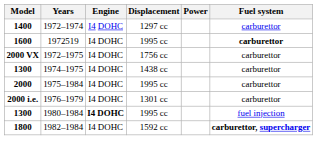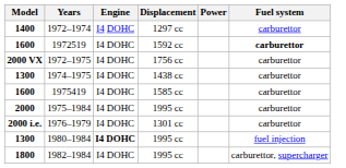 <table class="wikitable" style="text-align:center; font-size:91%;">
 <tr>
 <th>Model</th>
 <th>Years</th>
 <th>Engine</th>
 <th>Displacement</th>
 <th>Power</th>
 <th>Fuel system</th>
 </tr>
 <tr style="background:#fff;">
 <td><strong>1400</strong></td>
 <td>1972–1974</td>
 <td><a href='#'>I4</a> <a href='#'>DOHC</a></td>
 <td>1297 cc</td>
 <td></td>
 <td><a href='#'>carburettor</a></td>
 </tr>
 <tr style="background:#fff;">
 <td><strong>1600</strong></td>
 <td>1972519</td>
 <td>I4 DOHC</td>
-<td>1995 cc</td>
+<td>1592 cc</td>
 <td></td>
 <td><strong>carburettor</strong></td>
 </tr>
 <tr style="background:#fff;">
 <td><strong>2000 VX</strong></td>
 <td>1972–1975</td>
 <td>I4 DOHC</td>
 <td>1756 cc</td>
 <td></td>
 <td>carburettor</td>
 </tr>
 <tr style="background:#fff;">
 <td><strong>1300</strong></td>
 <td>1974–1975</td>
 <td>I4 DOHC</td>
 <td>1438 cc</td>
+<td></td>
+<td>carburettor</td>
+</tr>
+<tr style="background:#fff;">
+<td><strong>1600</strong></td>
+<td>1975419</td>
+<td>I4 DOHC</td>
+<td>1585 cc</td>
 <td></td>
 <td>carburettor</td>
 </tr>
 <tr style="background:#fff;">
 <td><strong>2000</strong></td>
 <td>1975–1984</td>
 <td>I4 DOHC</td>
 <td>1995 cc</td>
 <td></td>
 <td>carburettor</td>
 </tr>
 <tr style="background:#fff;">
 <td><strong>2000 i.e.</strong></td>
 <td>1976–1979</td>
 <td>I4 DOHC</td>
 <td>1301 cc</td>
 <td></td>
 <td>carburettor</td>
 </tr>
 <tr style="background:#fff;">
 <td><strong>1300</strong></td>
 <td>1980–1984</td>
 <td><strong>I4 DOHC</strong></td>
 <td>1995 cc</td>
 <td></td>
 <td><a href='#'>fuel injection</a></td>
 </tr>
 <tr style="background:#fff;">
 <td><strong>1800</strong></td>
 <td>1982–1984</td>
 <td>I4 DOHC</td>
-<td>1592 cc</td>
+<td>1995 cc</td>
 <td></td>
-<td><strong>carburettor, <a href='#'>supercharger</a></strong></td>
+<td>carburettor, <a href='#'>supercharger</a></td>
 </tr>
 </table>
